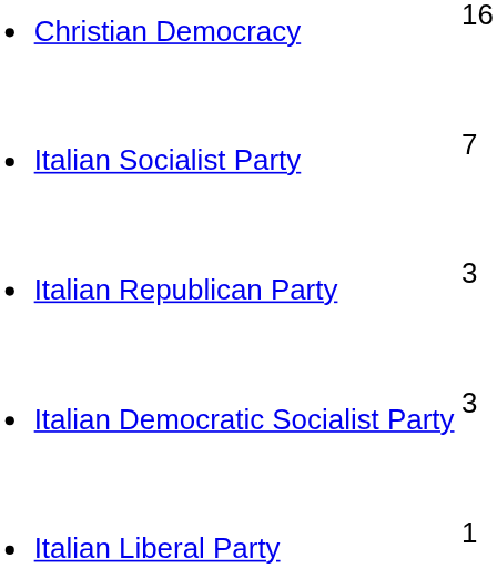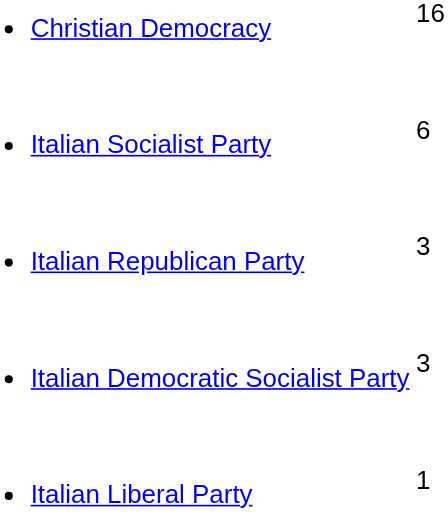 <table>
 <tr>
 <td><br><ul><li><a href='#'>Christian Democracy</a></li></ul></td>
 <td><div>16</div></td>
 </tr>
 <tr>
 <td><br><ul><li><a href='#'>Italian Socialist Party</a></li></ul></td>
-<td><div>7</div></td>
+<td><div>6</div></td>
 </tr>
 <tr>
 <td><br><ul><li><a href='#'>Italian Republican Party</a></li></ul></td>
 <td><div>3</div></td>
 </tr>
 <tr>
 <td><br><ul><li><a href='#'>Italian Democratic Socialist Party</a></li></ul></td>
 <td><div>3</div></td>
 </tr>
 <tr>
 <td><br><ul><li><a href='#'>Italian Liberal Party</a></li></ul></td>
 <td><div>1</div></td>
 </tr>
 </table>
